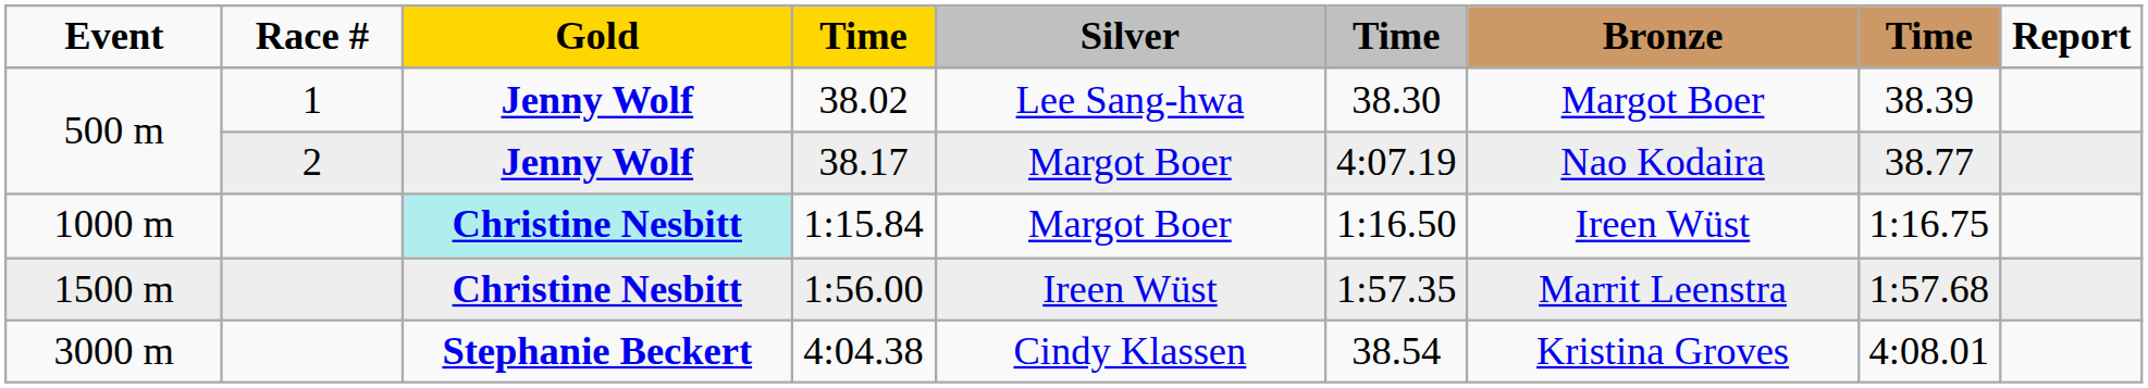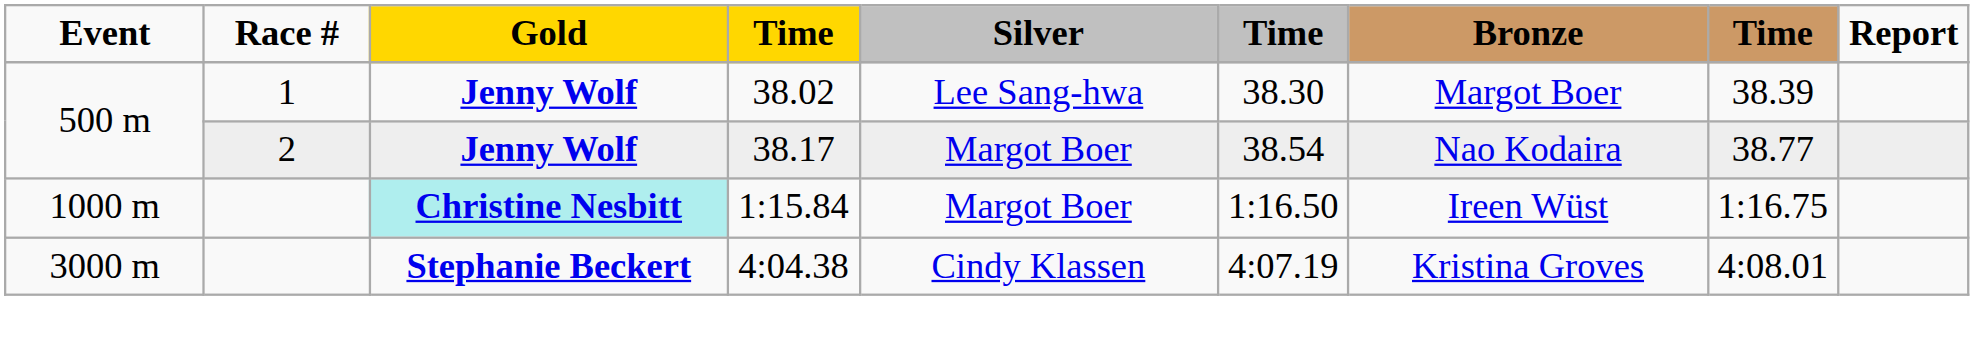 <table class="wikitable">
 <tr>
 <td width="80" align="center"><strong>Event</strong></td>
 <td width="65" align="center"><strong>Race #</strong></td>
 <td width="150" bgcolor="gold" align="center"><strong>Gold</strong></td>
 <td width="50" bgcolor="gold" align="center"><strong>Time</strong></td>
 <td width="150" bgcolor="silver" align="center"><strong>Silver</strong></td>
 <td width="50" bgcolor="silver" align="center"><strong>Time</strong></td>
 <td width="150" bgcolor="#CC9966" align="center"><strong>Bronze</strong></td>
 <td width="50" bgcolor="#CC9966" align="center"><strong>Time</strong></td>
 <td width="50" align="center"><strong>Report</strong></td>
 </tr>
 <tr bgcolor="#cccccc">
 </tr>
 <tr>
 <td rowspan=2 align="center">500 m</td>
 <td align="center">1</td>
 <td align="center"><strong><a href='#'>Jenny Wolf</a></strong><br><small></small></td>
 <td align="center">38.02</td>
 <td align="center"><a href='#'>Lee Sang-hwa</a><br><small></small></td>
 <td align="center">38.30</td>
 <td align="center"><a href='#'>Margot Boer</a><br><small></small></td>
 <td align="center">38.39</td>
 <td align="center"></td>
 </tr>
 <tr bgcolor="#eeeeee">
 <td align="center">2</td>
 <td align="center"><strong><a href='#'>Jenny Wolf</a></strong><br><small></small></td>
 <td align="center">38.17</td>
 <td align="center"><a href='#'>Margot Boer</a><br><small></small></td>
-<td align="center">4:07.19</td>
+<td align="center">38.54</td>
 <td align="center"><a href='#'>Nao Kodaira</a><br><small></small></td>
 <td align="center">38.77</td>
 <td align="center"></td>
 </tr>
 <tr>
 <td align="center">1000 m</td>
 <td align="center"></td>
 <td align="center" style="background: paleturquoise;"><strong><a href='#'>Christine Nesbitt</a></strong><br><small></small></td>
 <td align="center">1:15.84</td>
 <td align="center"><a href='#'>Margot Boer</a><br><small></small></td>
 <td align="center">1:16.50</td>
 <td align="center"><a href='#'>Ireen Wüst</a><br><small></small></td>
 <td align="center">1:16.75</td>
 <td align="center"></td>
 </tr>
-<tr bgcolor="#eeeeee">
-<td align="center">1500 m</td>
-<td align="center"></td>
-<td align="center"><strong><a href='#'>Christine Nesbitt</a></strong><br><small></small></td>
-<td align="center">1:56.00</td>
-<td align="center"><a href='#'>Ireen Wüst</a><br><small></small></td>
-<td align="center">1:57.35</td>
-<td align="center"><a href='#'>Marrit Leenstra</a><br><small></small></td>
-<td align="center">1:57.68</td>
-<td align="center"></td>
-</tr>
 <tr>
 <td align="center">3000 m</td>
 <td align="center"></td>
 <td align="center"><strong><a href='#'>Stephanie Beckert</a></strong><br><small></small></td>
 <td align="center">4:04.38</td>
 <td align="center"><a href='#'>Cindy Klassen</a><br><small></small></td>
-<td align="center">38.54</td>
+<td align="center">4:07.19</td>
 <td align="center"><a href='#'>Kristina Groves</a><br><small></small></td>
 <td align="center">4:08.01</td>
 <td align="center"></td>
 </tr>
 </table>
